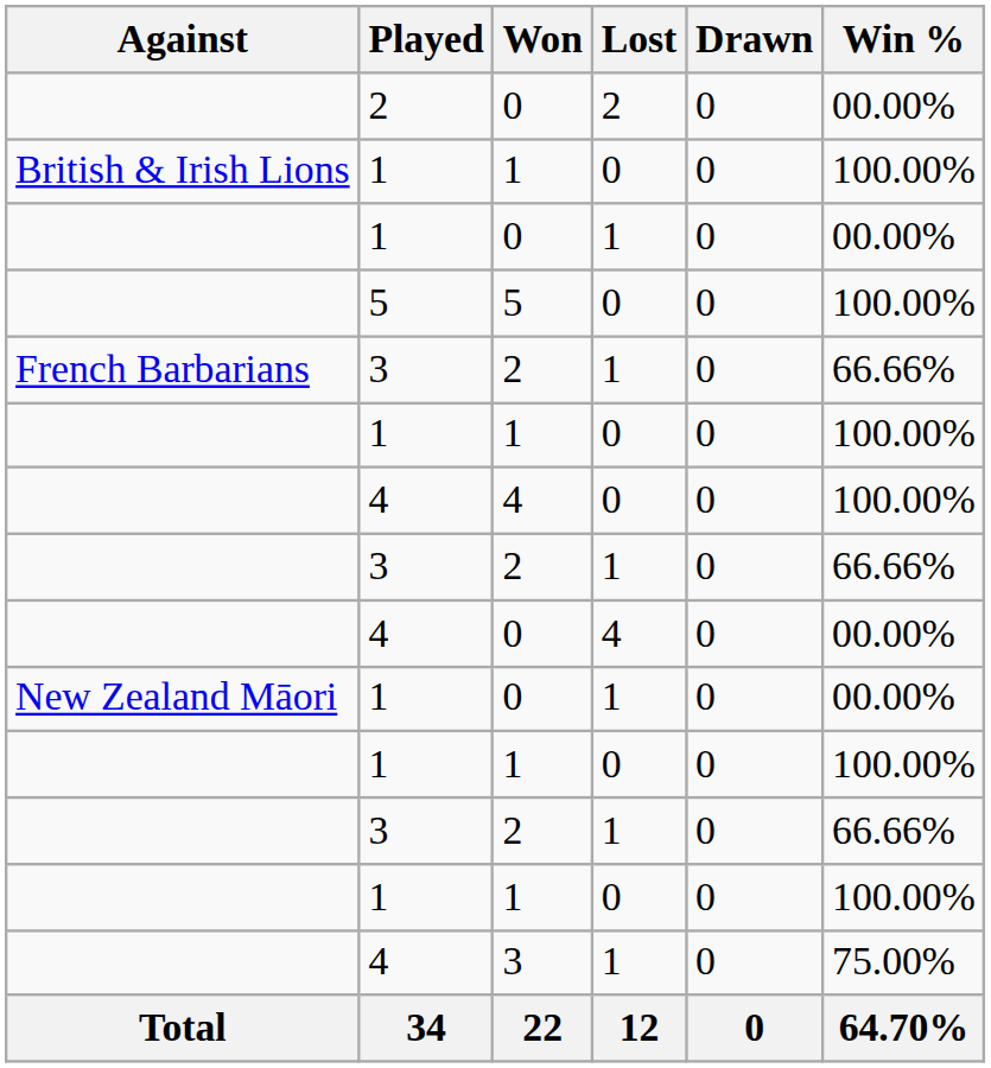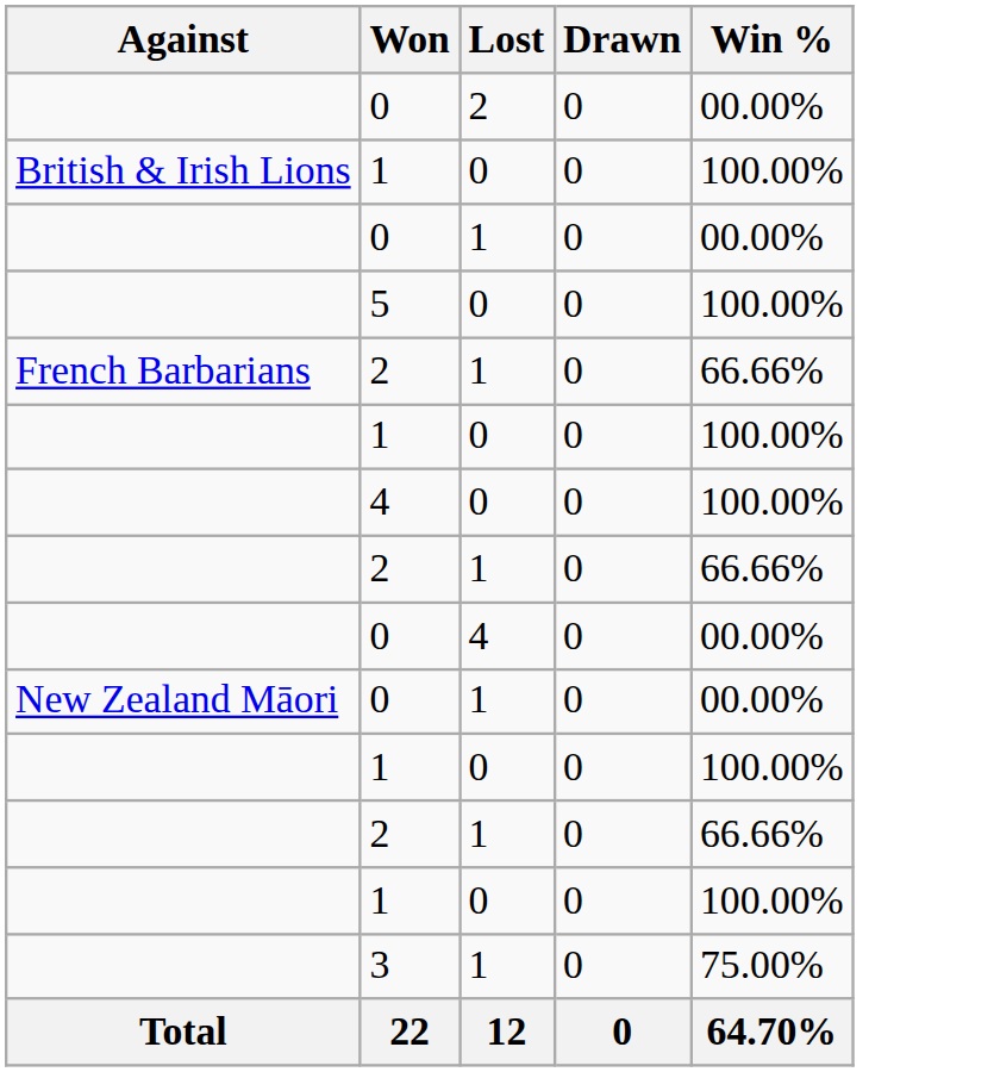 <table class="sortable wikitable" style="font-size:90%">
 <tr>
 <th>Against</th>
-<th>Played</th>
 <th>Won</th>
 <th>Lost</th>
 <th>Drawn</th>
 <th>Win %</th>
 </tr>
 <tr>
 <td></td>
-<td>2</td>
 <td>0</td>
 <td>2</td>
 <td>0</td>
 <td>00.00%</td>
 </tr>
 <tr>
 <td> <a href='#'>British & Irish Lions</a></td>
 <td>1</td>
-<td>1</td>
 <td>0</td>
 <td>0</td>
 <td>100.00%</td>
 </tr>
 <tr>
 <td></td>
-<td>1</td>
 <td>0</td>
 <td>1</td>
 <td>0</td>
 <td>00.00%</td>
 </tr>
 <tr>
 <td></td>
 <td>5</td>
-<td>5</td>
 <td>0</td>
 <td>0</td>
 <td>100.00%</td>
 </tr>
 <tr>
 <td> <a href='#'>French Barbarians</a></td>
-<td>3</td>
 <td>2</td>
 <td>1</td>
 <td>0</td>
 <td>66.66%</td>
 </tr>
 <tr>
 <td></td>
 <td>1</td>
-<td>1</td>
 <td>0</td>
 <td>0</td>
 <td>100.00%</td>
 </tr>
 <tr>
 <td></td>
 <td>4</td>
-<td>4</td>
 <td>0</td>
 <td>0</td>
 <td>100.00%</td>
 </tr>
 <tr>
 <td></td>
-<td>3</td>
 <td>2</td>
 <td>1</td>
 <td>0</td>
 <td>66.66%</td>
 </tr>
 <tr>
 <td></td>
-<td>4</td>
 <td>0</td>
 <td>4</td>
 <td>0</td>
 <td>00.00%</td>
 </tr>
 <tr>
 <td> <a href='#'>New Zealand Māori</a></td>
-<td>1</td>
 <td>0</td>
 <td>1</td>
 <td>0</td>
 <td>00.00%</td>
 </tr>
 <tr>
 <td></td>
 <td>1</td>
+<td>0</td>
+<td>0</td>
+<td>100.00%</td>
+</tr>
+<tr>
+<td></td>
+<td>2</td>
+<td>1</td>
+<td>0</td>
+<td>66.66%</td>
+</tr>
+<tr>
+<td></td>
 <td>1</td>
 <td>0</td>
 <td>0</td>
 <td>100.00%</td>
 </tr>
 <tr>
 <td></td>
 <td>3</td>
-<td>2</td>
-<td>1</td>
-<td>0</td>
-<td>66.66%</td>
-</tr>
-<tr>
-<td></td>
-<td>1</td>
-<td>1</td>
-<td>0</td>
-<td>0</td>
-<td>100.00%</td>
-</tr>
-<tr>
-<td></td>
-<td>4</td>
-<td>3</td>
 <td>1</td>
 <td>0</td>
 <td>75.00%</td>
 </tr>
 <tr>
 <th>Total</th>
-<th>34</th>
 <th>22</th>
 <th>12</th>
 <th>0</th>
 <th>64.70%</th>
 </tr>
 </table>
